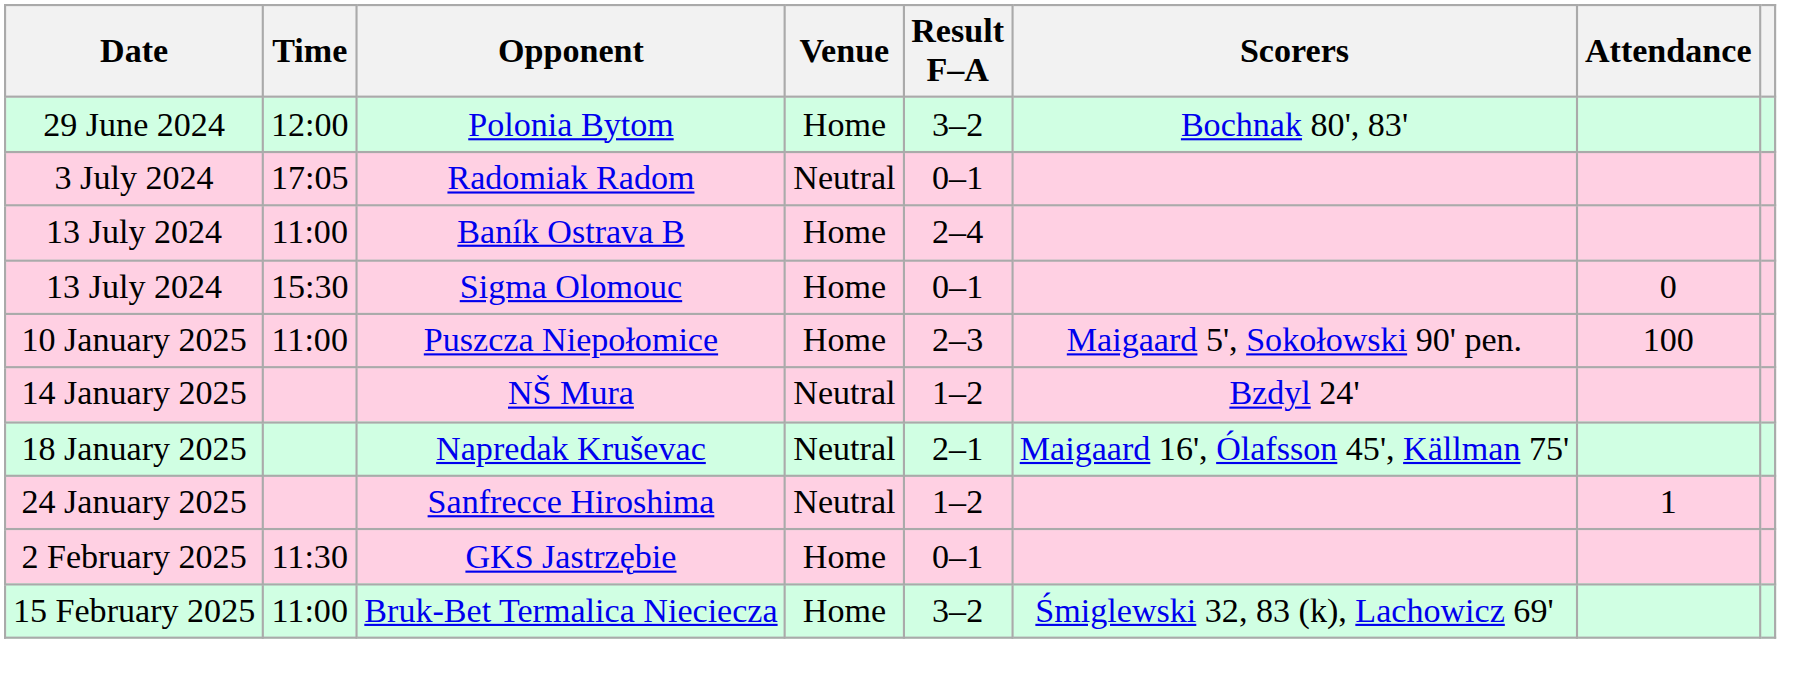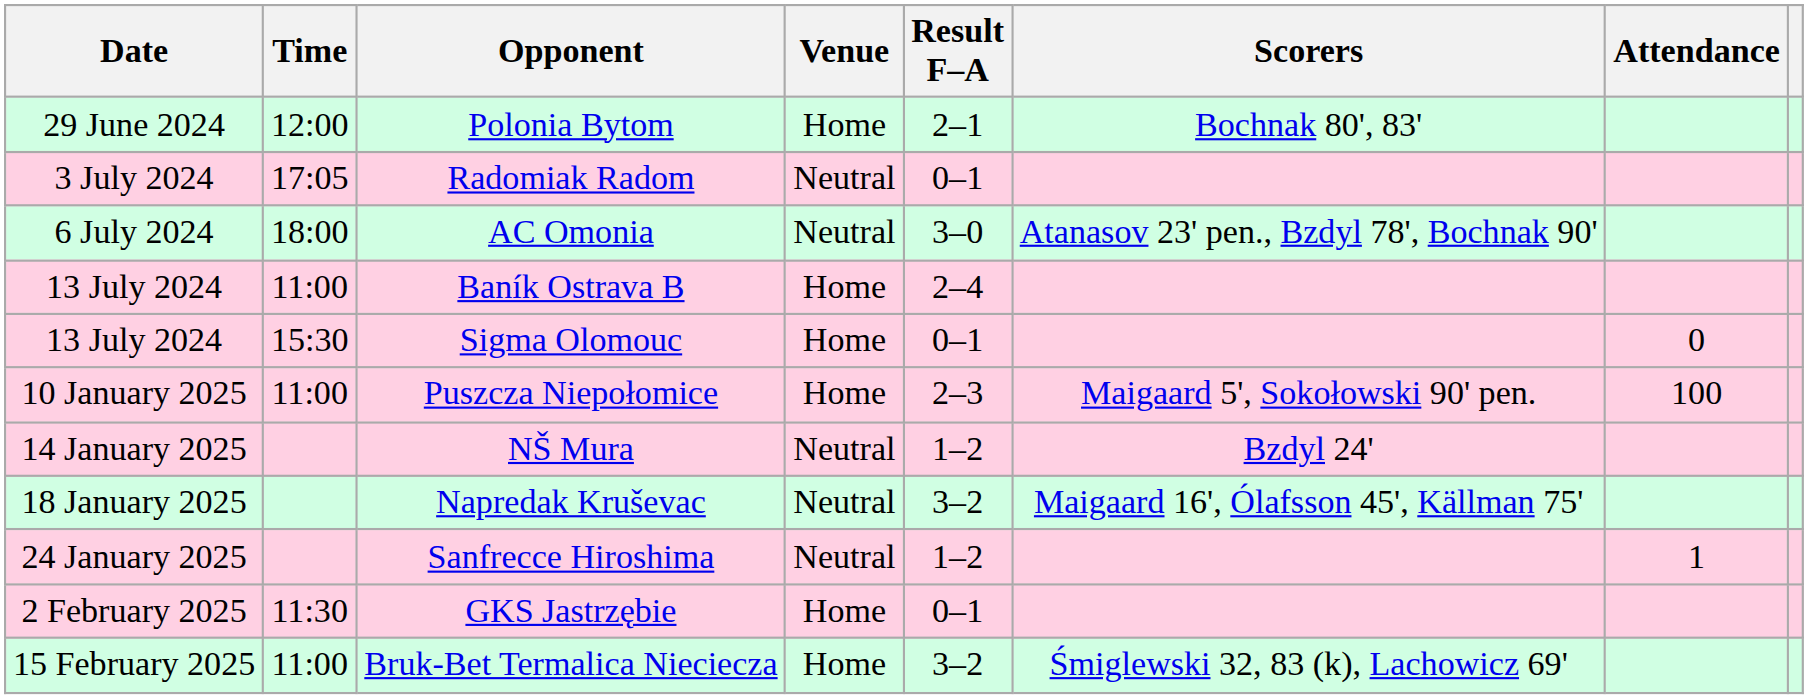 <table class="wikitable sortable" style="text-align:center">
 <tr>
 <th>Date</th>
 <th>Time</th>
 <th>Opponent</th>
 <th>Venue</th>
 <th>Result<br>F–A</th>
 <th class="unsortable">Scorers</th>
 <th>Attendance</th>
 <th class="unsortable"></th>
 </tr>
 <tr bgcolor="#d0ffe3">
 <td>29 June 2024</td>
 <td>12:00</td>
 <td><a href='#'>Polonia Bytom</a></td>
 <td>Home</td>
-<td>3–2</td>
+<td>2–1</td>
 <td><a href='#'>Bochnak</a> 80', 83'</td>
 <td></td>
 <td></td>
 </tr>
 <tr bgcolor="#ffd0e3">
 <td>3 July 2024</td>
 <td>17:05</td>
 <td><a href='#'>Radomiak Radom</a></td>
 <td>Neutral</td>
 <td>0–1</td>
 <td></td>
+<td></td>
+<td></td>
+</tr>
+<tr bgcolor="#d0ffe3">
+<td>6 July 2024</td>
+<td>18:00</td>
+<td><a href='#'>AC Omonia</a></td>
+<td>Neutral</td>
+<td>3–0</td>
+<td><a href='#'>Atanasov</a> 23' pen., <a href='#'>Bzdyl</a> 78', <a href='#'>Bochnak</a> 90'</td>
 <td></td>
 <td></td>
 </tr>
 <tr bgcolor="#ffd0e3">
 <td>13 July 2024</td>
 <td>11:00</td>
 <td><a href='#'>Baník Ostrava B</a></td>
 <td>Home</td>
 <td>2–4</td>
 <td></td>
 <td></td>
 <td></td>
 </tr>
 <tr bgcolor="#ffd0e3">
 <td>13 July 2024</td>
 <td>15:30</td>
 <td><a href='#'>Sigma Olomouc</a></td>
 <td>Home</td>
 <td>0–1</td>
 <td></td>
 <td>0</td>
 <td></td>
 </tr>
 <tr bgcolor="#ffd0e3">
 <td>10 January 2025</td>
 <td>11:00</td>
 <td><a href='#'>Puszcza Niepołomice</a></td>
 <td>Home</td>
 <td>2–3</td>
 <td><a href='#'>Maigaard</a> 5', <a href='#'>Sokołowski</a> 90' pen.</td>
 <td>100</td>
 <td></td>
 </tr>
 <tr bgcolor="#ffd0e3">
 <td>14 January 2025</td>
 <td></td>
 <td><a href='#'>NŠ Mura</a></td>
 <td>Neutral</td>
 <td>1–2</td>
 <td><a href='#'>Bzdyl</a> 24'</td>
 <td></td>
 <td></td>
 </tr>
 <tr bgcolor="#d0ffe3">
 <td>18 January 2025</td>
 <td></td>
 <td><a href='#'>Napredak Kruševac</a></td>
 <td>Neutral</td>
-<td>2–1</td>
+<td>3–2</td>
 <td><a href='#'>Maigaard</a> 16', <a href='#'>Ólafsson</a> 45', <a href='#'>Källman</a> 75'</td>
 <td></td>
 <td></td>
 </tr>
 <tr bgcolor="#ffd0e3">
 <td>24 January 2025</td>
 <td></td>
 <td><a href='#'>Sanfrecce Hiroshima</a></td>
 <td>Neutral</td>
 <td>1–2</td>
 <td></td>
 <td>1</td>
 <td></td>
 </tr>
 <tr bgcolor="#ffd0e3">
 <td>2 February 2025</td>
 <td>11:30</td>
 <td><a href='#'>GKS Jastrzębie</a></td>
 <td>Home</td>
 <td>0–1</td>
 <td></td>
 <td></td>
 <td></td>
 </tr>
 <tr bgcolor="#d0ffe3">
 <td>15 February 2025</td>
 <td>11:00</td>
 <td><a href='#'>Bruk-Bet Termalica Nieciecza</a></td>
 <td>Home</td>
 <td>3–2</td>
 <td><a href='#'>Śmiglewski</a> 32, 83 (k), <a href='#'>Lachowicz</a> 69'</td>
 <td></td>
 <td></td>
 </tr>
 </table>
